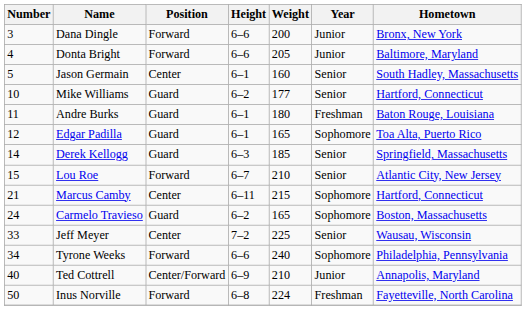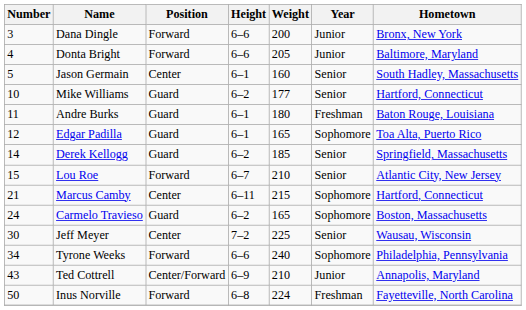 <table class="wikitable" style="font-size: 95%;">
 <tr>
 <th>Number</th>
 <th>Name</th>
 <th>Position</th>
 <th>Height</th>
 <th>Weight</th>
 <th>Year</th>
 <th>Hometown</th>
 </tr>
 <tr>
 <td>3</td>
 <td>Dana Dingle</td>
 <td>Forward</td>
 <td>6–6</td>
 <td>200</td>
 <td>Junior</td>
 <td><a href='#'>Bronx, New York</a></td>
 </tr>
 <tr>
 <td>4</td>
 <td>Donta Bright</td>
 <td>Forward</td>
 <td>6–6</td>
 <td>205</td>
 <td>Junior</td>
 <td><a href='#'>Baltimore, Maryland</a></td>
 </tr>
 <tr>
 <td>5</td>
 <td>Jason Germain</td>
 <td>Center</td>
 <td>6–1</td>
 <td>160</td>
 <td>Senior</td>
 <td><a href='#'>South Hadley, Massachusetts</a></td>
 </tr>
 <tr>
 <td>10</td>
 <td>Mike Williams</td>
 <td>Guard</td>
 <td>6–2</td>
 <td>177</td>
 <td>Senior</td>
 <td><a href='#'>Hartford, Connecticut</a></td>
 </tr>
 <tr>
 <td>11</td>
 <td>Andre Burks</td>
 <td>Guard</td>
 <td>6–1</td>
 <td>180</td>
 <td>Freshman</td>
 <td><a href='#'>Baton Rouge, Louisiana</a></td>
 </tr>
 <tr>
 <td>12</td>
 <td><a href='#'>Edgar Padilla</a></td>
 <td>Guard</td>
 <td>6–1</td>
 <td>165</td>
 <td>Sophomore</td>
 <td><a href='#'>Toa Alta, Puerto Rico</a></td>
 </tr>
 <tr>
 <td>14</td>
 <td><a href='#'>Derek Kellogg</a></td>
 <td>Guard</td>
-<td>6–3</td>
+<td>6–2</td>
 <td>185</td>
 <td>Senior</td>
 <td><a href='#'>Springfield, Massachusetts</a></td>
 </tr>
 <tr>
 <td>15</td>
 <td><a href='#'>Lou Roe</a></td>
 <td>Forward</td>
 <td>6–7</td>
 <td>210</td>
 <td>Senior</td>
 <td><a href='#'>Atlantic City, New Jersey</a></td>
 </tr>
 <tr>
 <td>21</td>
 <td><a href='#'>Marcus Camby</a></td>
 <td>Center</td>
 <td>6–11</td>
 <td>215</td>
 <td>Sophomore</td>
 <td><a href='#'>Hartford, Connecticut</a></td>
 </tr>
 <tr>
 <td>24</td>
 <td><a href='#'>Carmelo Travieso</a></td>
 <td>Guard</td>
 <td>6–2</td>
 <td>165</td>
 <td>Sophomore</td>
 <td><a href='#'>Boston, Massachusetts</a></td>
 </tr>
 <tr>
-<td>33</td>
+<td>30</td>
 <td>Jeff Meyer</td>
 <td>Center</td>
 <td>7–2</td>
 <td>225</td>
 <td>Senior</td>
 <td><a href='#'>Wausau, Wisconsin</a></td>
 </tr>
 <tr>
 <td>34</td>
 <td>Tyrone Weeks</td>
 <td>Forward</td>
 <td>6–6</td>
 <td>240</td>
 <td>Sophomore</td>
 <td><a href='#'>Philadelphia, Pennsylvania</a></td>
 </tr>
 <tr>
-<td>40</td>
+<td>43</td>
 <td>Ted Cottrell</td>
 <td>Center/Forward</td>
 <td>6–9</td>
 <td>210</td>
 <td>Junior</td>
 <td><a href='#'>Annapolis, Maryland</a></td>
 </tr>
 <tr>
 <td>50</td>
 <td>Inus Norville</td>
 <td>Forward</td>
 <td>6–8</td>
 <td>224</td>
 <td>Freshman</td>
 <td><a href='#'>Fayetteville, North Carolina</a></td>
 </tr>
 <tr>
 </tr>
 </table>
